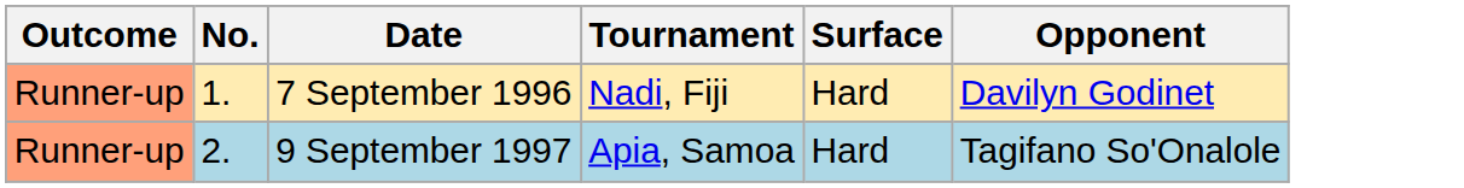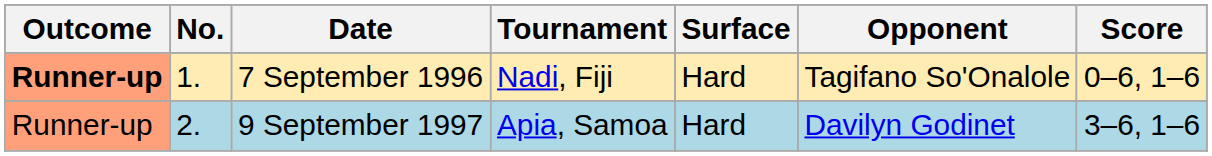 <table class="sortable wikitable" style=font-size:97%>
 <tr>
 <th>Outcome</th>
 <th>No.</th>
 <th>Date</th>
 <th>Tournament</th>
 <th>Surface</th>
 <th>Opponent</th>
+<th>Score</th>
 </tr>
 <tr bgcolor=#ffecb2>
-<td style="background:#ffa07a;">Runner-up</td>
+<td style="background:#ffa07a;"><strong>Runner-up</strong></td>
 <td>1.</td>
 <td>7 September 1996</td>
 <td><a href='#'>Nadi</a>, Fiji</td>
 <td>Hard</td>
-<td> <a href='#'>Davilyn Godinet</a></td>
+<td> Tagifano So'Onalole</td>
+<td>0–6, 1–6</td>
 </tr>
 <tr bgcolor="lightblue">
 <td style="background:#ffa07a;">Runner-up</td>
 <td>2.</td>
 <td>9 September 1997</td>
 <td><a href='#'>Apia</a>, Samoa</td>
 <td>Hard</td>
-<td> Tagifano So'Onalole</td>
+<td> <a href='#'>Davilyn Godinet</a></td>
+<td>3–6, 1–6</td>
 </tr>
 </table>
